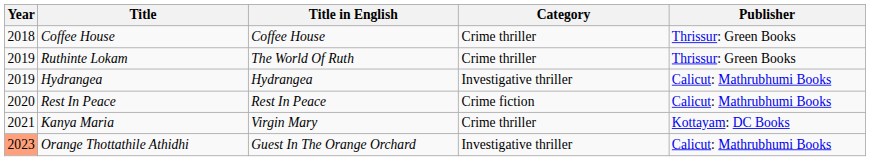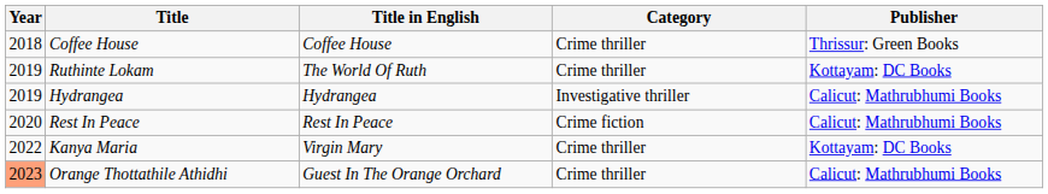 <table class="wikitable sortable">
 <tr>
 <th>Year</th>
 <th ! style=width:15em>Title</th>
 <th ! style=width:15em>Title in English</th>
 <th ! style=width:15em>Category</th>
 <th ! style=width:14em>Publisher</th>
 </tr>
 <tr>
 <td>2018</td>
 <td><em>Coffee House</em></td>
 <td><em>Coffee House</em></td>
 <td>Crime thriller</td>
 <td><a href='#'>Thrissur</a>: Green Books</td>
 </tr>
 <tr>
 <td>2019</td>
 <td><em>Ruthinte Lokam</em></td>
 <td><em>The World Of Ruth</em></td>
 <td>Crime thriller</td>
-<td><a href='#'>Thrissur</a>: Green Books</td>
+<td><a href='#'>Kottayam</a>: <a href='#'>DC Books</a></td>
 </tr>
 <tr>
 <td>2019</td>
 <td><em>Hydrangea</em></td>
 <td><em>Hydrangea</em></td>
 <td>Investigative thriller</td>
 <td><a href='#'>Calicut</a>: <a href='#'>Mathrubhumi Books</a></td>
 </tr>
 <tr>
 <td>2020</td>
 <td><em>Rest In Peace</em></td>
 <td><em>Rest In Peace</em></td>
 <td>Crime fiction</td>
 <td><a href='#'>Calicut</a>: <a href='#'>Mathrubhumi Books</a></td>
 </tr>
 <tr>
-<td>2021</td>
+<td>2022</td>
 <td><em>Kanya Maria</em></td>
 <td><em>Virgin Mary</em></td>
 <td>Crime thriller</td>
 <td><a href='#'>Kottayam</a>: <a href='#'>DC Books</a></td>
 </tr>
 <tr>
 <td style="background: lightsalmon;">2023</td>
 <td><em>Orange Thottathile Athidhi </em></td>
 <td><em>Guest In The Orange Orchard</em></td>
-<td>Investigative thriller</td>
+<td>Crime thriller</td>
 <td><a href='#'>Calicut</a>: <a href='#'>Mathrubhumi Books</a></td>
 </tr>
 </table>
